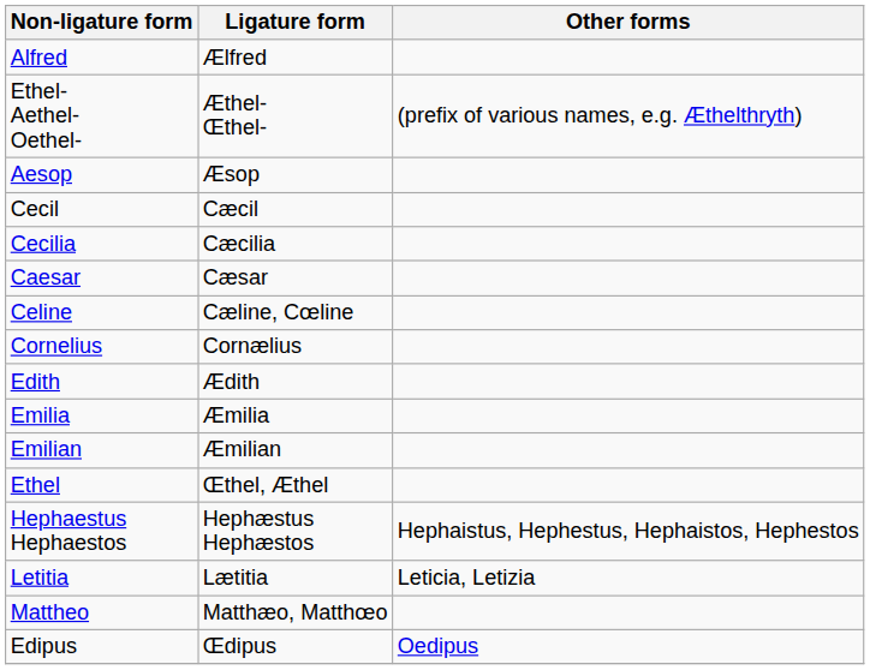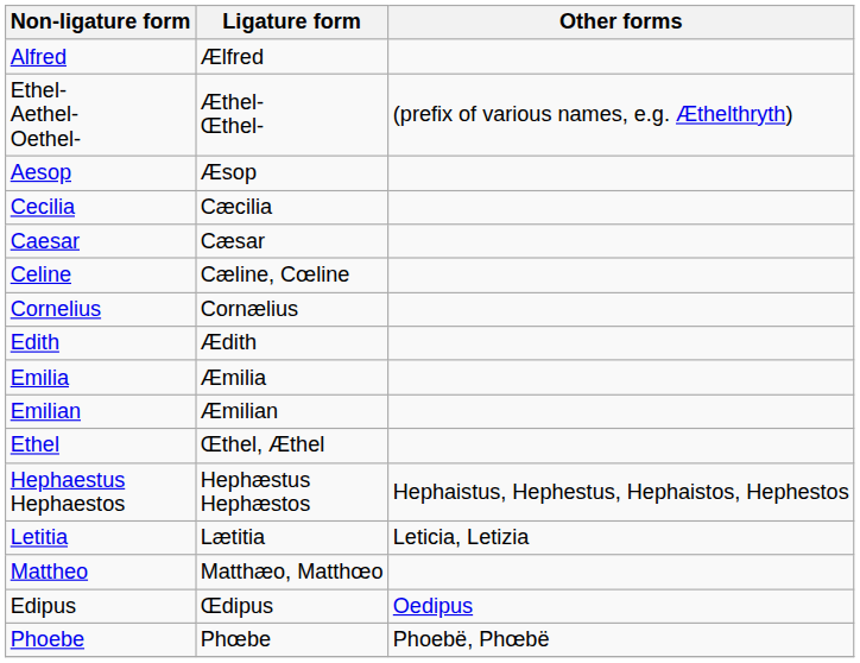 <table class="wikitable">
 <tr>
 <th>Non-ligature form</th>
 <th>Ligature form</th>
 <th>Other forms</th>
 </tr>
 <tr>
 <td><a href='#'>Alfred</a></td>
 <td>Ælfred</td>
 <td></td>
 </tr>
 <tr>
 <td>Ethel-<br>Aethel-<br>Oethel-</td>
 <td>Æthel-<br>Œthel-</td>
 <td>(prefix of various names, e.g. <a href='#'>Æthelthryth</a>)</td>
 </tr>
 <tr>
 <td><a href='#'>Aesop</a></td>
 <td>Æsop</td>
-<td></td>
-</tr>
-<tr>
-<td>Cecil</td>
-<td>Cæcil</td>
 <td></td>
 </tr>
 <tr>
 <td><a href='#'>Cecilia</a></td>
 <td>Cæcilia</td>
 <td></td>
 </tr>
 <tr>
 <td><a href='#'>Caesar</a></td>
 <td>Cæsar</td>
 <td></td>
 </tr>
 <tr>
 <td><a href='#'>Celine</a></td>
 <td>Cæline, Cœline</td>
 <td></td>
 </tr>
 <tr>
 <td><a href='#'>Cornelius</a></td>
 <td>Cornælius</td>
 <td></td>
 </tr>
 <tr>
 <td><a href='#'>Edith</a></td>
 <td>Ædith</td>
 <td></td>
 </tr>
 <tr>
 <td><a href='#'>Emilia</a></td>
 <td>Æmilia</td>
 <td></td>
 </tr>
 <tr>
 <td><a href='#'>Emilian</a></td>
 <td>Æmilian</td>
 <td></td>
 </tr>
 <tr>
 <td><a href='#'>Ethel</a></td>
 <td>Œthel, Æthel</td>
 <td></td>
 </tr>
 <tr>
 <td><a href='#'>Hephaestus</a><br>Hephaestos</td>
 <td>Hephæstus<br>Hephæstos</td>
 <td>Hephaistus, Hephestus, Hephaistos, Hephestos</td>
 </tr>
 <tr>
 <td><a href='#'>Letitia</a></td>
 <td>Lætitia</td>
 <td>Leticia, Letizia</td>
 </tr>
 <tr>
 <td><a href='#'>Mattheo</a></td>
 <td>Matthæo, Matthœo</td>
 <td></td>
 </tr>
 <tr>
 <td>Edipus</td>
 <td>Œdipus</td>
 <td><a href='#'>Oedipus</a></td>
 </tr>
 <tr>
+<td><a href='#'>Phoebe</a></td>
+<td>Phœbe</td>
+<td>Phoebë, Phœbë</td>
+</tr>
+<tr>
 </tr>
 </table>
